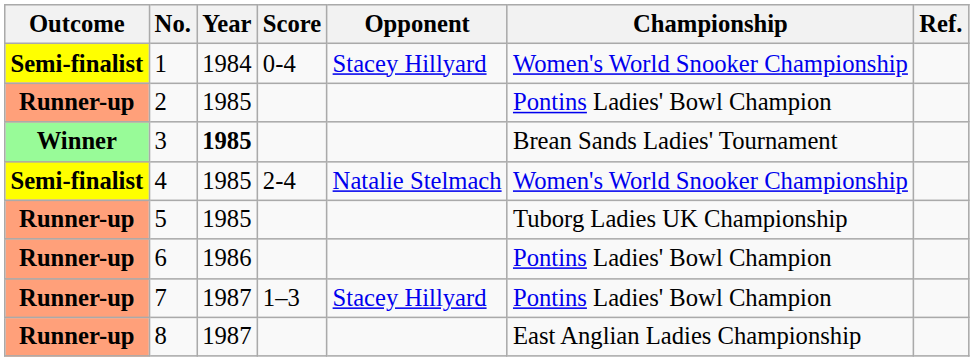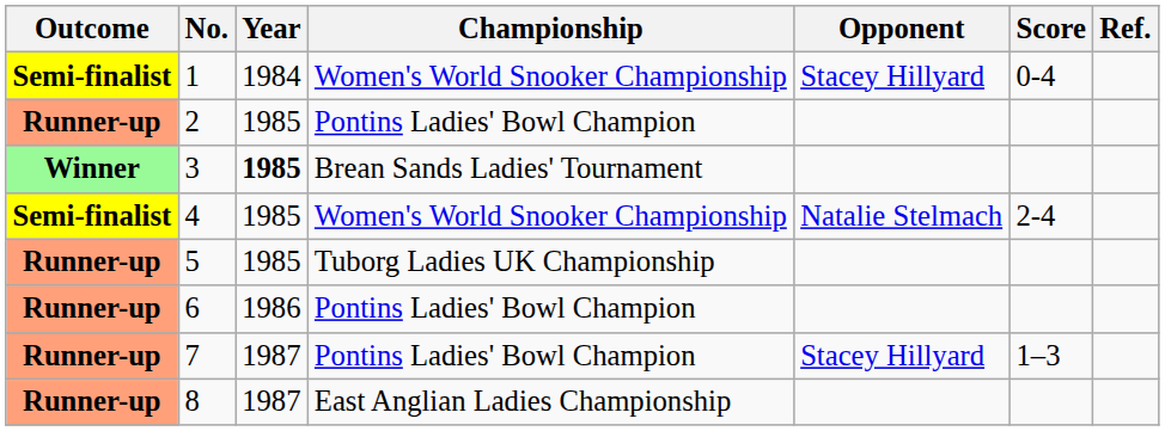 <table class="wikitable">
 <tr>
 <th>Outcome</th>
 <th>No.</th>
 <th>Year</th>
+<th>Championship</th>
+<th>Opponent</th>
 <th>Score</th>
-<th>Opponent</th>
-<th>Championship</th>
 <th>Ref.</th>
 </tr>
 <tr>
 <th scope="row" style="background:yellow;">Semi-finalist</th>
 <td>1</td>
 <td>1984</td>
+<td><a href='#'>Women's World Snooker Championship</a></td>
+<td><a href='#'>Stacey Hillyard</a></td>
 <td>0-4</td>
-<td><a href='#'>Stacey Hillyard</a></td>
-<td><a href='#'>Women's World Snooker Championship</a></td>
 <td></td>
 </tr>
 <tr>
 <th scope="row" style="background:#ffa07a;">Runner-up</th>
 <td>2</td>
 <td>1985</td>
+<td><a href='#'>Pontins</a> Ladies' Bowl Champion</td>
 <td></td>
 <td></td>
-<td><a href='#'>Pontins</a> Ladies' Bowl Champion</td>
 <td></td>
 </tr>
 <tr>
 <th scope="row" style="background:#98FB98">Winner</th>
 <td>3</td>
 <td><strong>1985</strong></td>
+<td>Brean Sands Ladies' Tournament</td>
 <td></td>
 <td></td>
-<td>Brean Sands Ladies' Tournament</td>
 <td></td>
 </tr>
 <tr>
 <th scope="row" style="background:yellow;">Semi-finalist</th>
 <td>4</td>
 <td>1985</td>
+<td><a href='#'>Women's World Snooker Championship</a></td>
+<td><a href='#'>Natalie Stelmach</a></td>
 <td>2-4</td>
-<td><a href='#'>Natalie Stelmach</a></td>
-<td><a href='#'>Women's World Snooker Championship</a></td>
 <td></td>
 </tr>
 <tr>
 <th scope="row" style="background:#ffa07a;">Runner-up</th>
 <td>5</td>
 <td>1985</td>
+<td>Tuborg Ladies UK Championship</td>
 <td></td>
 <td></td>
-<td>Tuborg Ladies UK Championship</td>
 <td></td>
 </tr>
 <tr>
 <th scope="row" style="background:#ffa07a;">Runner-up</th>
 <td>6</td>
 <td>1986</td>
+<td><a href='#'>Pontins</a> Ladies' Bowl Champion</td>
 <td></td>
 <td></td>
-<td><a href='#'>Pontins</a> Ladies' Bowl Champion</td>
 <td></td>
 </tr>
 <tr>
 <th scope="row" style="background:#ffa07a;">Runner-up</th>
 <td>7</td>
 <td>1987</td>
+<td><a href='#'>Pontins</a> Ladies' Bowl Champion</td>
+<td><a href='#'>Stacey Hillyard</a></td>
 <td>1–3</td>
-<td><a href='#'>Stacey Hillyard</a></td>
-<td><a href='#'>Pontins</a> Ladies' Bowl Champion</td>
 <td></td>
 </tr>
 <tr>
 <th scope="row" style="background:#ffa07a;">Runner-up</th>
 <td>8</td>
 <td>1987</td>
+<td>East Anglian Ladies Championship</td>
 <td></td>
 <td></td>
-<td>East Anglian Ladies Championship</td>
 <td></td>
 </tr>
 </table>
